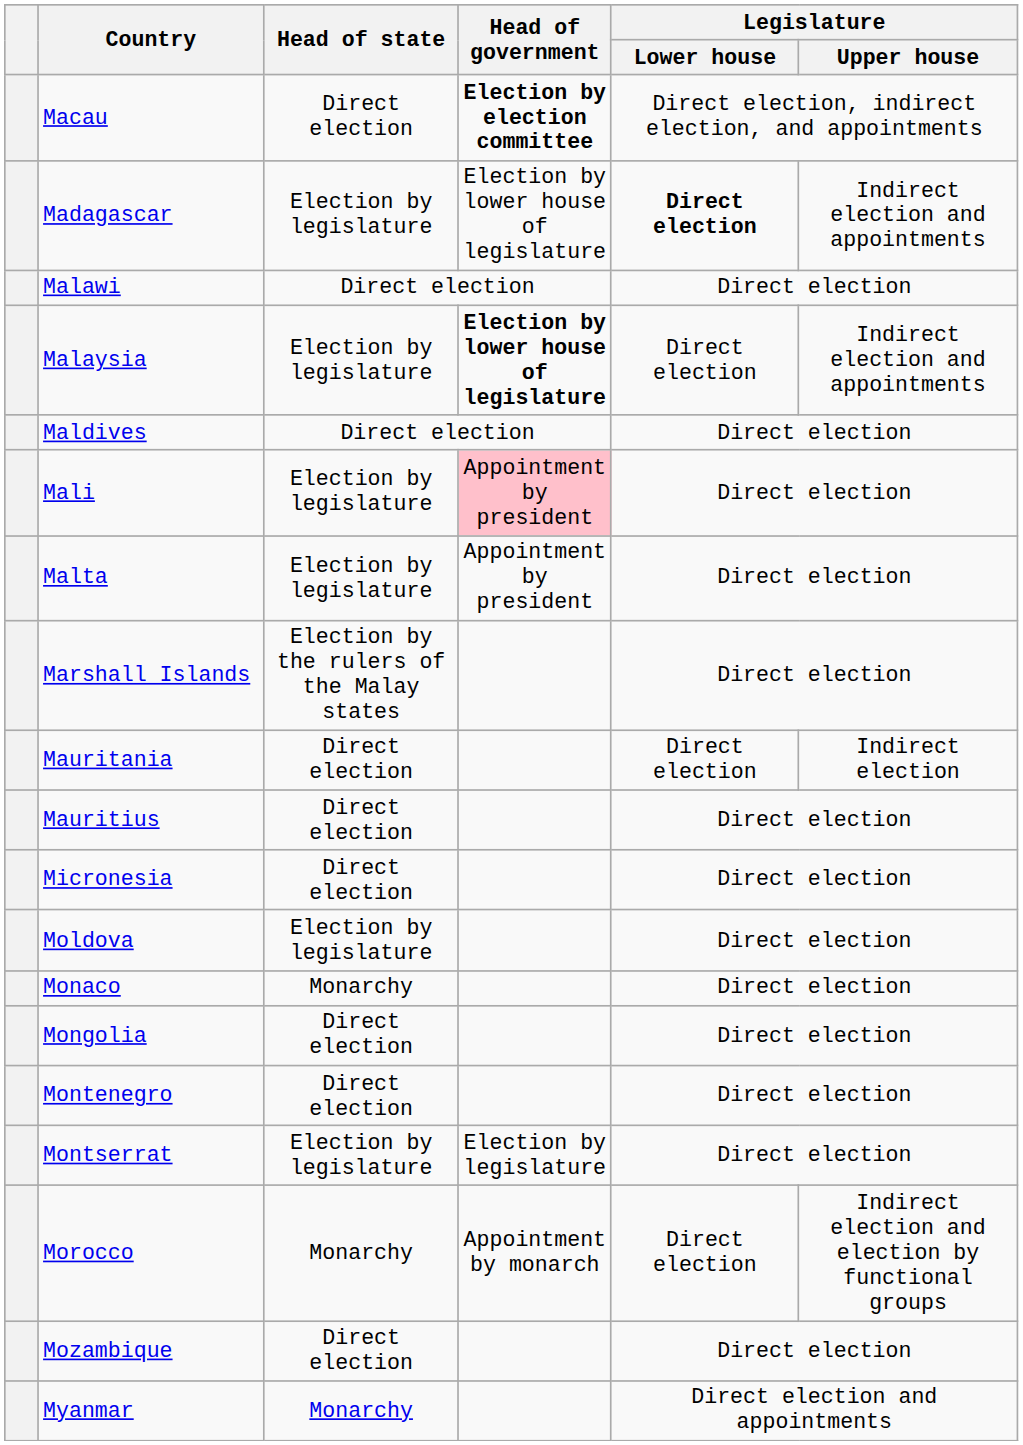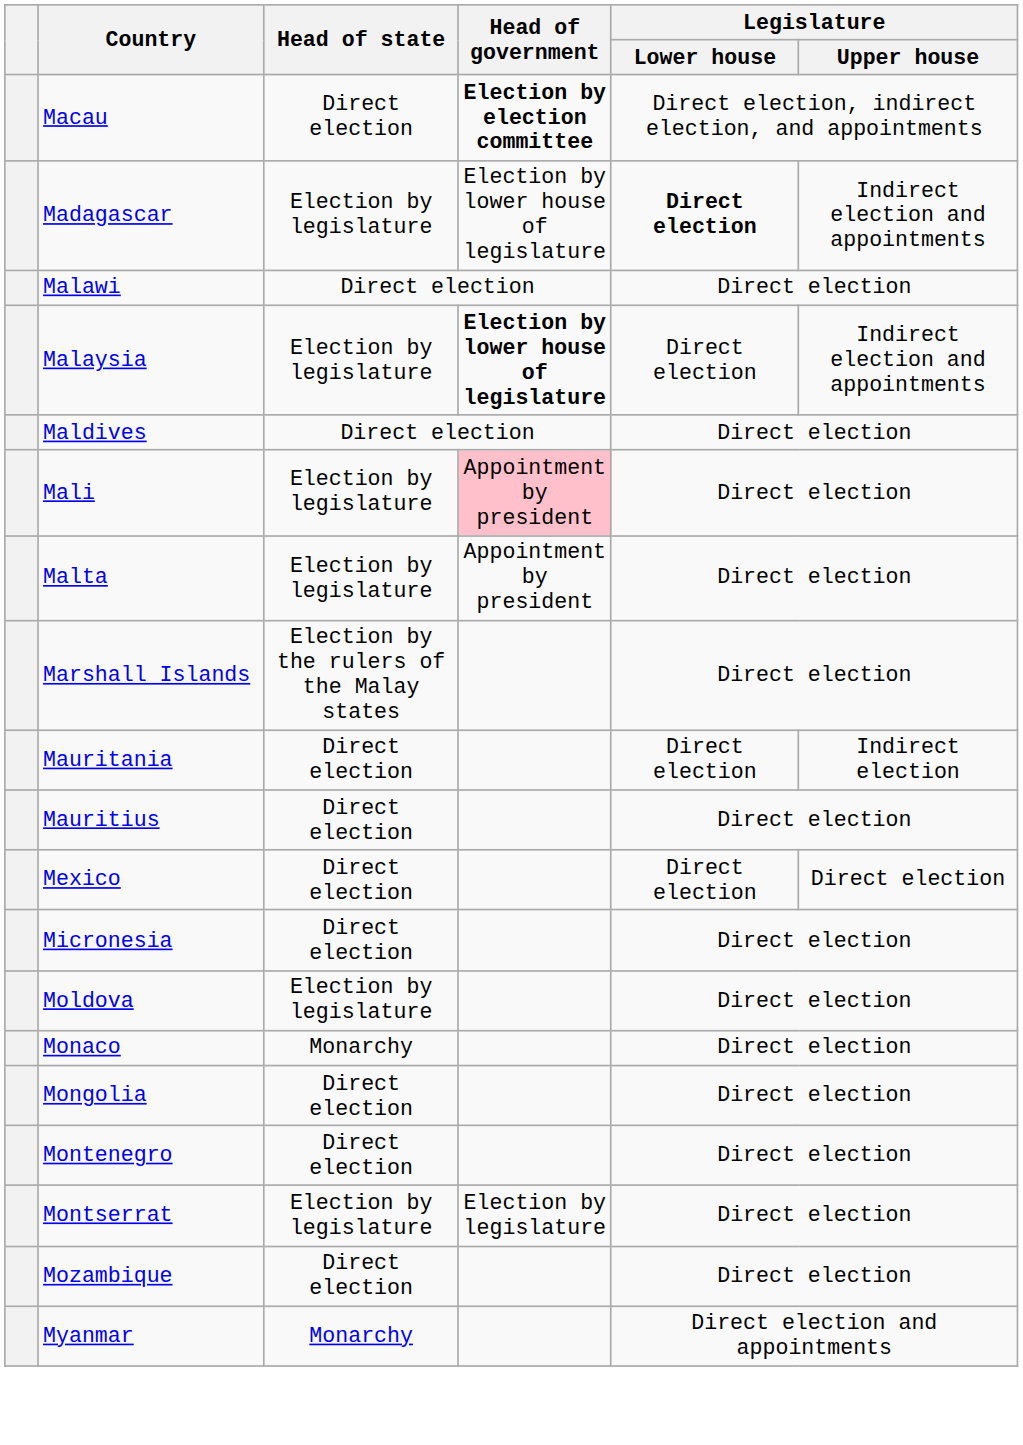 <table class="wikitable" style="text-align:center">
 <tr>
 <th width=35 rowspan=2></th>
 <th width=210 rowspan=2>Country</th>
 <th width=150 rowspan=2>Head of state</th>
 <th rowspan="2">Head of government</th>
 <th colspan=2>Legislature</th>
 </tr>
 <tr>
 <th width=175>Lower house</th>
 <th width=175>Upper house</th>
 </tr>
 <tr>
 <th></th>
 <td style="text-align:left"><a href='#'>Macau</a></td>
 <td>Direct election</td>
 <td><strong>Election by election committee</strong></td>
 <td colspan=2>Direct election, indirect election, and appointments</td>
 </tr>
 <tr>
 <th></th>
 <td style="text-align:left"><a href='#'>Madagascar</a></td>
 <td>Election by legislature</td>
 <td>Election by lower house of legislature</td>
 <td><strong>Direct election</strong></td>
 <td>Indirect election and appointments</td>
 </tr>
 <tr>
 <th></th>
 <td style="text-align:left"><a href='#'>Malawi</a></td>
 <td colspan=2>Direct election</td>
 <td colspan=2>Direct election</td>
 </tr>
 <tr>
 <th></th>
 <td style="text-align:left"><a href='#'>Malaysia</a></td>
 <td>Election by legislature</td>
 <td><strong>Election by lower house of legislature</strong></td>
 <td>Direct election</td>
 <td>Indirect election and appointments</td>
 </tr>
 <tr>
 <th></th>
 <td style="text-align:left"><a href='#'>Maldives</a></td>
 <td colspan=2>Direct election</td>
 <td colspan=2>Direct election</td>
 </tr>
 <tr>
 <th></th>
 <td style="text-align:left"><a href='#'>Mali</a></td>
 <td>Election by legislature</td>
 <td style="background: pink;">Appointment by president</td>
 <td colspan=2>Direct election</td>
 </tr>
 <tr>
 <th></th>
 <td style="text-align:left"><a href='#'>Malta</a></td>
 <td>Election by legislature</td>
 <td>Appointment by president</td>
 <td colspan=2>Direct election</td>
 </tr>
 <tr>
 <th></th>
 <td style="text-align:left"><a href='#'>Marshall Islands</a></td>
 <td>Election by the rulers of the Malay states</td>
 <td></td>
 <td colspan=2>Direct election</td>
 </tr>
 <tr>
 <th></th>
 <td style="text-align:left"><a href='#'>Mauritania</a></td>
 <td>Direct election</td>
 <td></td>
 <td>Direct election</td>
 <td>Indirect election</td>
 </tr>
 <tr>
 <th></th>
 <td style="text-align:left"><a href='#'>Mauritius</a></td>
 <td>Direct election</td>
 <td></td>
 <td colspan=2>Direct election</td>
 </tr>
 <tr>
 <th></th>
+<td style="text-align:left"><a href='#'>Mexico</a></td>
+<td>Direct election</td>
+<td></td>
+<td>Direct election</td>
+<td>Direct election</td>
+</tr>
+<tr>
+<th></th>
 <td style="text-align:left"><a href='#'>Micronesia</a></td>
 <td>Direct election</td>
 <td></td>
 <td colspan=2>Direct election</td>
 </tr>
 <tr>
 <th></th>
 <td style="text-align:left"><a href='#'>Moldova</a></td>
 <td>Election by legislature</td>
 <td></td>
 <td colspan=2>Direct election</td>
 </tr>
 <tr>
 <th></th>
 <td style="text-align:left"><a href='#'>Monaco</a></td>
 <td>Monarchy</td>
 <td></td>
 <td colspan=2>Direct election</td>
 </tr>
 <tr>
 <th></th>
 <td style="text-align:left"><a href='#'>Mongolia</a></td>
 <td>Direct election</td>
 <td></td>
 <td colspan=2>Direct election</td>
 </tr>
 <tr>
 <th></th>
 <td style="text-align:left"><a href='#'>Montenegro</a></td>
 <td>Direct election</td>
 <td></td>
 <td colspan=2>Direct election</td>
 </tr>
 <tr>
 <th></th>
 <td style="text-align:left"><a href='#'>Montserrat</a></td>
 <td>Election by legislature</td>
 <td>Election by legislature</td>
 <td colspan=2>Direct election</td>
 </tr>
 <tr>
 <th></th>
-<td style="text-align:left"><a href='#'>Morocco</a></td>
-<td>Monarchy</td>
-<td>Appointment by monarch</td>
-<td>Direct election</td>
-<td>Indirect election and election by functional groups</td>
-</tr>
-<tr>
-<th></th>
 <td style="text-align:left"><a href='#'>Mozambique</a></td>
 <td>Direct election</td>
 <td></td>
 <td colspan=2>Direct election</td>
 </tr>
 <tr>
 <th></th>
 <td style="text-align:left"><a href='#'>Myanmar</a></td>
 <td><a href='#'>Monarchy</a></td>
 <td></td>
 <td colspan=2>Direct election and appointments</td>
 </tr>
 </table>
